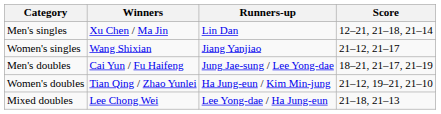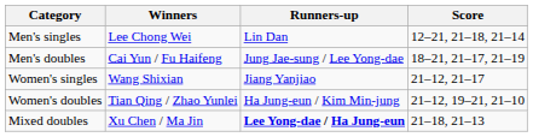 <table class=wikitable style="white-space:nowrap;">
 <tr>
 <th>Category</th>
 <th>Winners</th>
 <th>Runners-up</th>
 <th>Score</th>
 </tr>
 <tr>
 <td>Men's singles</td>
-<td> <a href='#'>Xu Chen</a> / <a href='#'>Ma Jin</a></td>
+<td> <a href='#'>Lee Chong Wei</a></td>
 <td> <a href='#'>Lin Dan</a></td>
 <td>12–21, 21–18, 21–14</td>
+</tr>
+<tr>
+<td>Men's doubles</td>
+<td> <a href='#'>Cai Yun</a> / <a href='#'>Fu Haifeng</a></td>
+<td> <a href='#'>Jung Jae-sung</a> / <a href='#'>Lee Yong-dae</a></td>
+<td>18–21, 21–17, 21–19</td>
 </tr>
 <tr>
 <td>Women's singles</td>
 <td> <a href='#'>Wang Shixian</a></td>
 <td> <a href='#'>Jiang Yanjiao</a></td>
 <td>21–12, 21–17</td>
-</tr>
-<tr>
-<td>Men's doubles</td>
-<td> <a href='#'>Cai Yun</a> / <a href='#'>Fu Haifeng</a></td>
-<td> <a href='#'>Jung Jae-sung</a> / <a href='#'>Lee Yong-dae</a></td>
-<td>18–21, 21–17, 21–19</td>
 </tr>
 <tr>
 <td>Women's doubles</td>
 <td> <a href='#'>Tian Qing</a> / <a href='#'>Zhao Yunlei</a></td>
 <td> <a href='#'>Ha Jung-eun</a> / <a href='#'>Kim Min-jung</a></td>
 <td>21–12, 19–21, 21–10</td>
 </tr>
 <tr>
 <td>Mixed doubles</td>
-<td> <a href='#'>Lee Chong Wei</a></td>
-<td> <a href='#'>Lee Yong-dae</a> / <a href='#'>Ha Jung-eun</a></td>
+<td> <a href='#'>Xu Chen</a> / <a href='#'>Ma Jin</a></td>
+<td><strong> <a href='#'>Lee Yong-dae</a> / <a href='#'>Ha Jung-eun</a></strong></td>
 <td>21–18, 21–13</td>
 </tr>
 </table>
